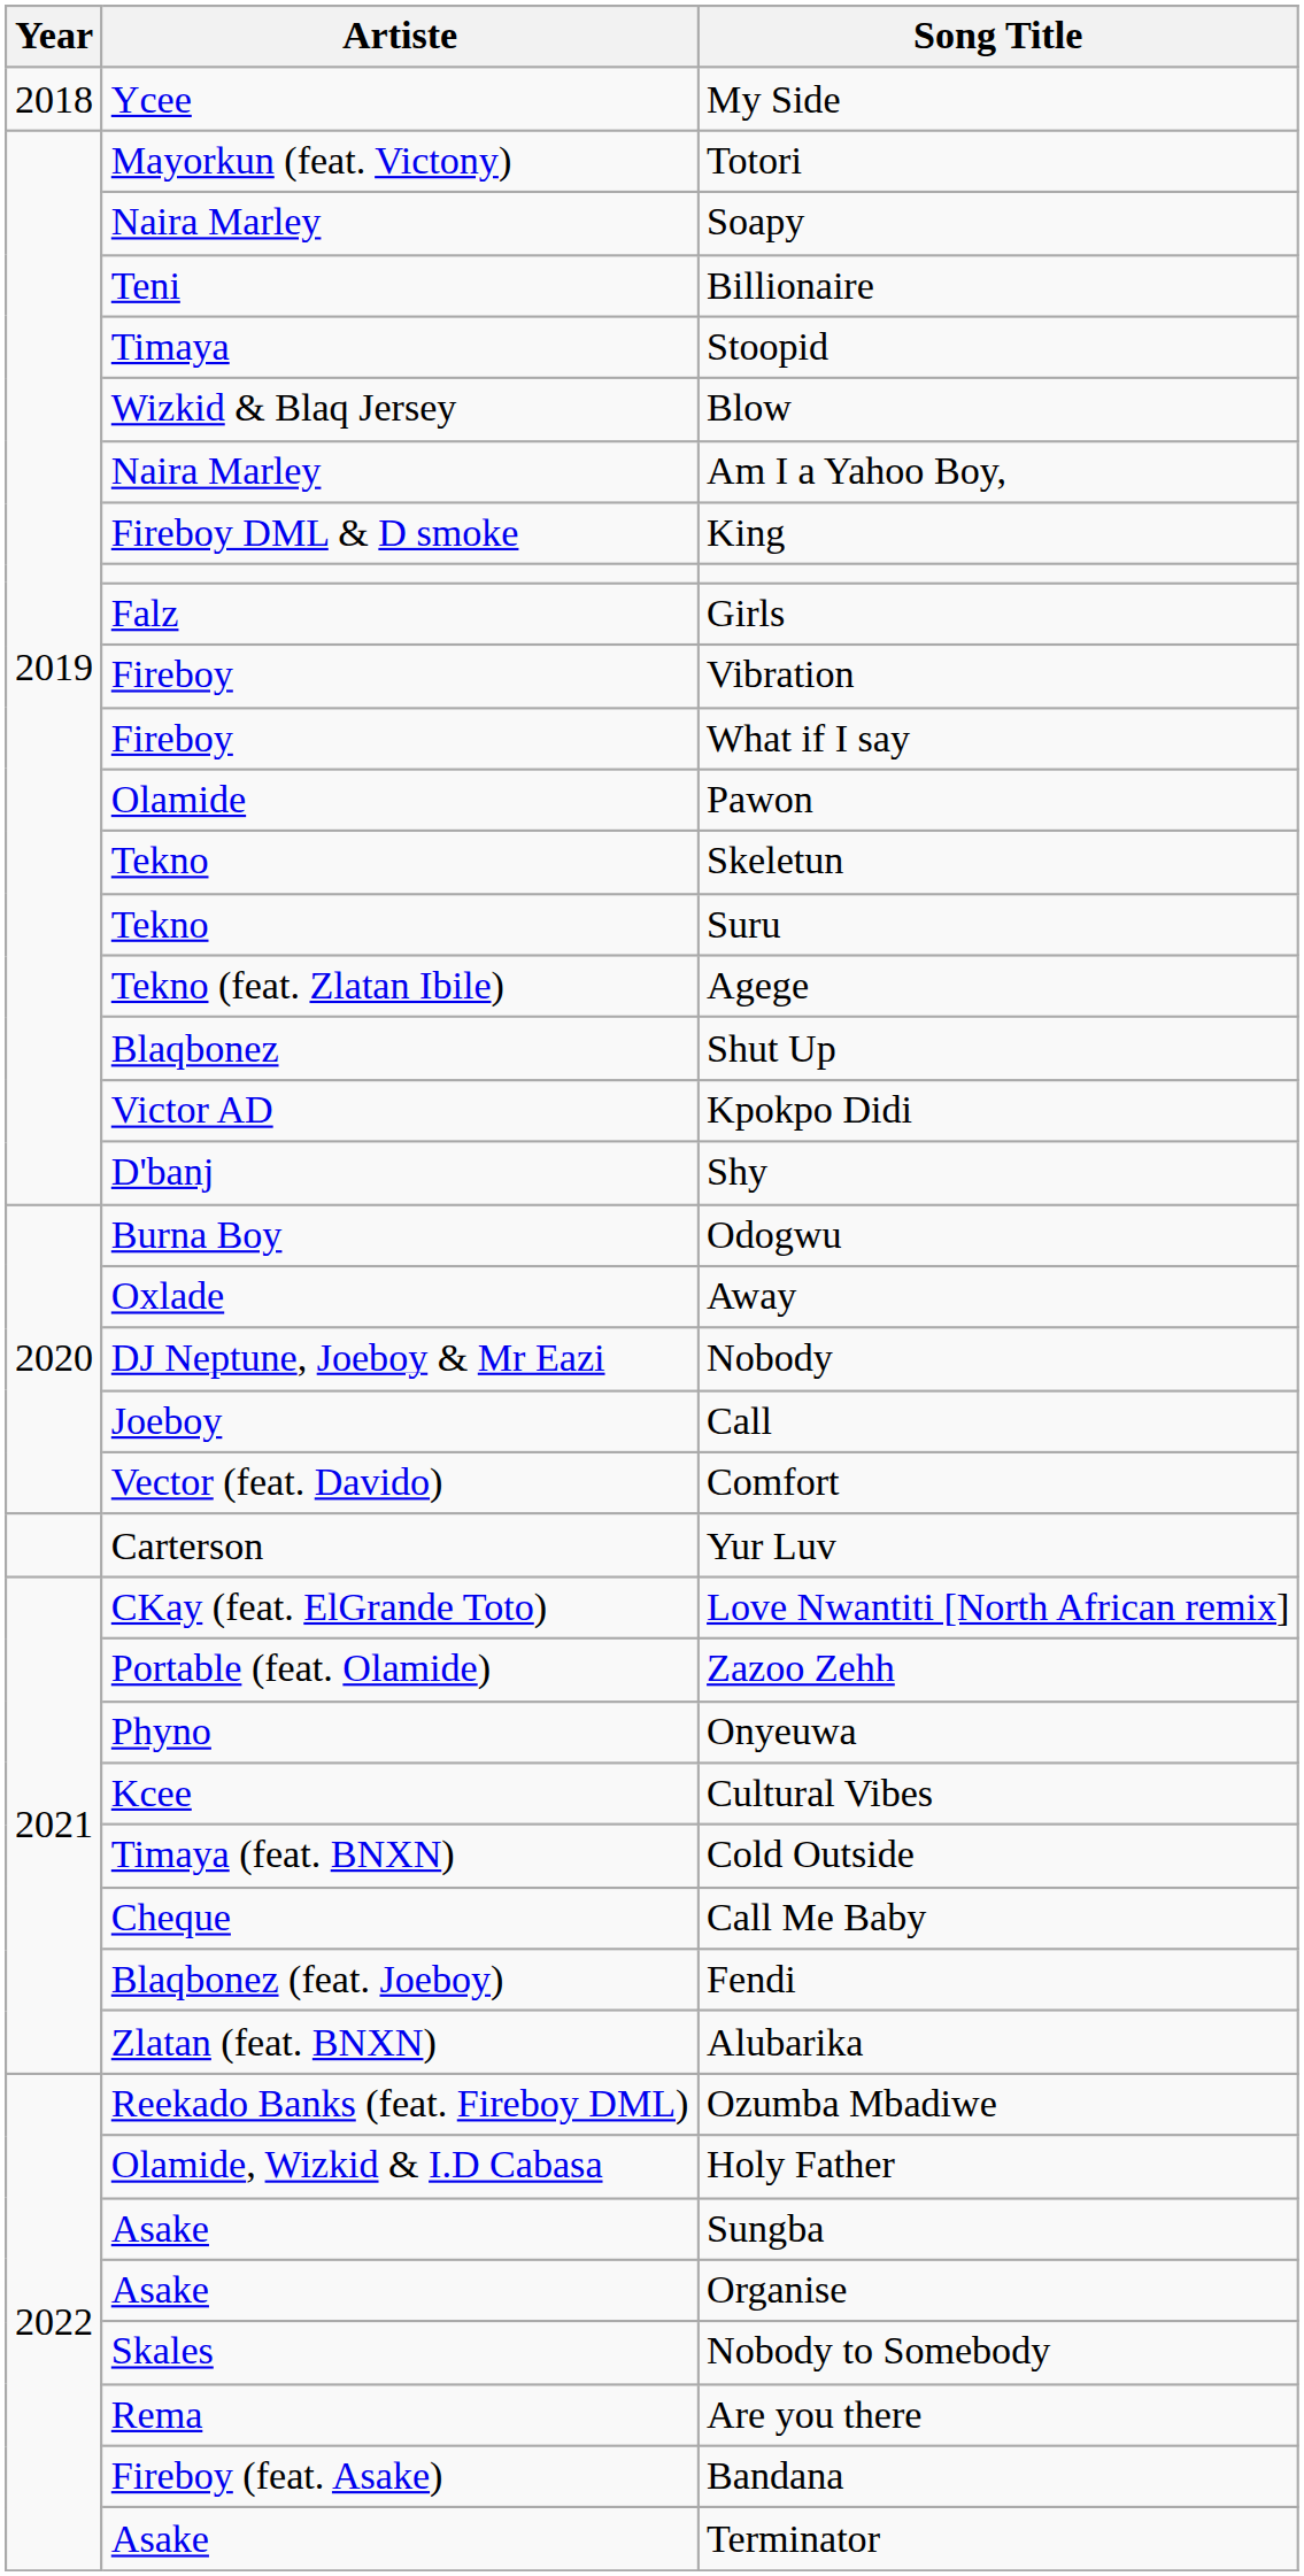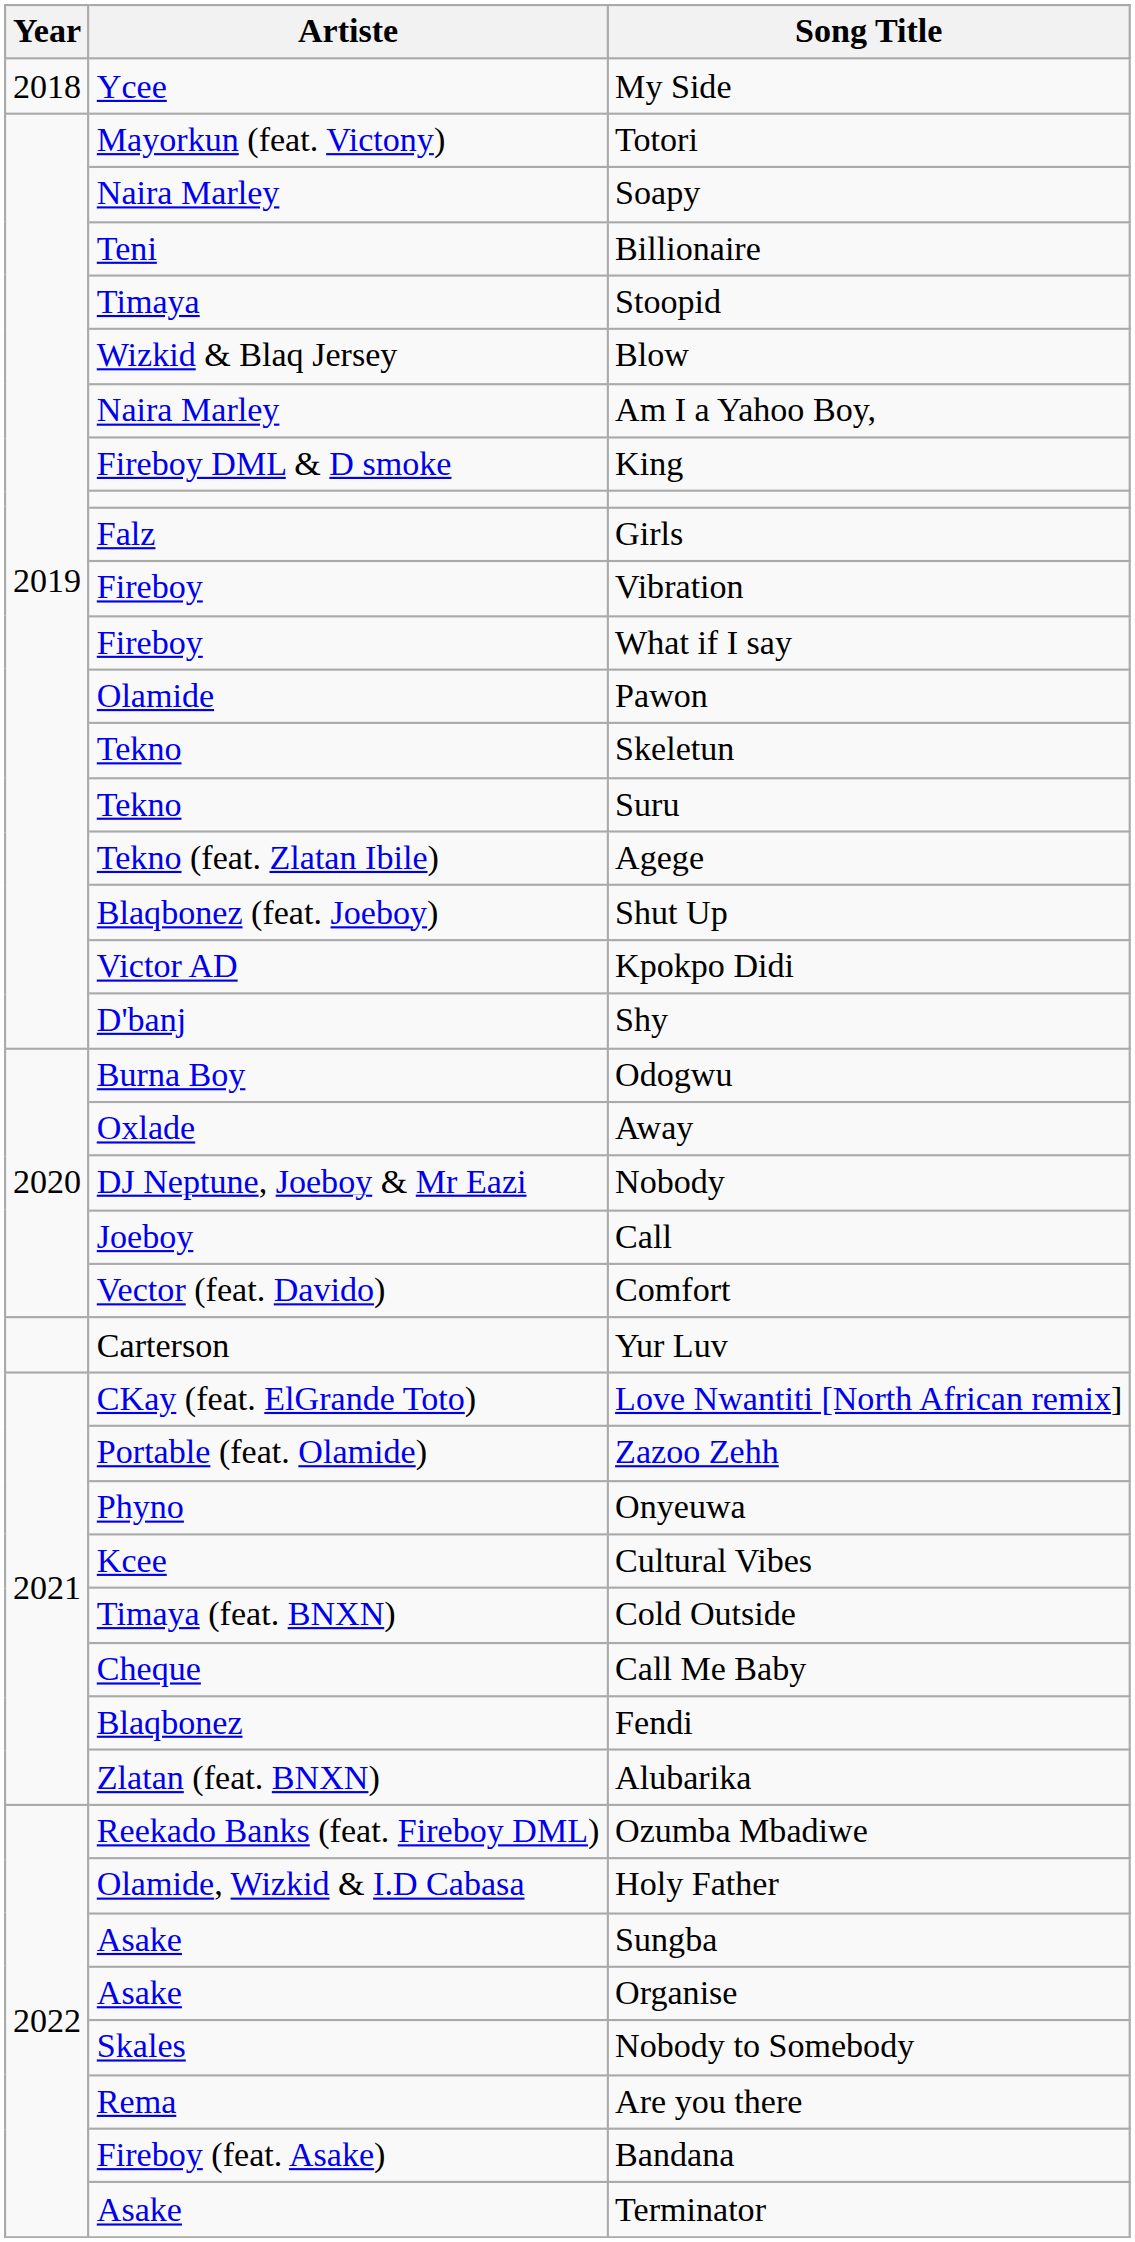 <table class="wikitable">
 <tr>
 <th>Year</th>
 <th>Artiste</th>
 <th>Song Title</th>
 </tr>
 <tr>
 <td rowspan="1">2018</td>
 <td><a href='#'>Ycee</a></td>
 <td>My Side</td>
 </tr>
 <tr>
 <td rowspan="18">2019</td>
 <td><a href='#'>Mayorkun</a> (feat. <a href='#'>Victony</a>)</td>
 <td>Totori</td>
 </tr>
 <tr>
 <td><a href='#'>Naira Marley</a></td>
 <td>Soapy</td>
 </tr>
 <tr>
 <td><a href='#'>Teni</a></td>
 <td>Billionaire</td>
 </tr>
 <tr>
 <td><a href='#'>Timaya</a></td>
 <td>Stoopid</td>
 </tr>
 <tr>
 <td><a href='#'>Wizkid</a> & Blaq Jersey</td>
 <td>Blow</td>
 </tr>
 <tr>
 <td><a href='#'>Naira Marley</a></td>
 <td>Am I a Yahoo Boy,</td>
 </tr>
 <tr>
 <td><a href='#'>Fireboy DML</a> & <a href='#'>D smoke</a></td>
 <td>King</td>
 </tr>
 <tr>
 <td></td>
 <td></td>
 </tr>
 <tr>
 <td><a href='#'>Falz</a></td>
 <td>Girls</td>
 </tr>
 <tr>
 <td><a href='#'>Fireboy</a></td>
 <td>Vibration</td>
 </tr>
 <tr>
 <td><a href='#'>Fireboy</a></td>
 <td>What if I say</td>
 </tr>
 <tr>
 <td><a href='#'>Olamide</a></td>
 <td>Pawon</td>
 </tr>
 <tr>
 <td><a href='#'>Tekno</a></td>
 <td>Skeletun</td>
 </tr>
 <tr>
 <td><a href='#'>Tekno</a></td>
 <td>Suru</td>
 </tr>
 <tr>
 <td><a href='#'>Tekno</a> (feat. <a href='#'>Zlatan Ibile</a>)</td>
 <td>Agege</td>
 </tr>
 <tr>
-<td><a href='#'>Blaqbonez</a></td>
+<td><a href='#'>Blaqbonez</a> (feat. <a href='#'>Joeboy</a>)</td>
 <td>Shut Up</td>
 </tr>
 <tr>
 <td><a href='#'>Victor AD</a></td>
 <td>Kpokpo Didi</td>
 </tr>
 <tr>
 <td><a href='#'>D'banj</a></td>
 <td>Shy</td>
 </tr>
 <tr>
 <td rowspan="5">2020</td>
 <td><a href='#'>Burna Boy</a></td>
 <td>Odogwu</td>
 </tr>
 <tr>
 <td><a href='#'>Oxlade</a></td>
 <td>Away</td>
 </tr>
 <tr>
 <td><a href='#'>DJ Neptune</a>, <a href='#'>Joeboy</a> & <a href='#'>Mr Eazi</a></td>
 <td>Nobody</td>
 </tr>
 <tr>
 <td><a href='#'>Joeboy</a></td>
 <td>Call</td>
 </tr>
 <tr>
 <td><a href='#'>Vector</a> (feat. <a href='#'>Davido</a>)</td>
 <td>Comfort</td>
 </tr>
 <tr>
 <td></td>
 <td>Carterson</td>
 <td>Yur Luv</td>
 </tr>
 <tr>
 <td rowspan="8">2021</td>
 <td><a href='#'>CKay</a> (feat. <a href='#'>ElGrande Toto</a>)</td>
 <td><a href='#'>Love Nwantiti [North African remix</a>]</td>
 </tr>
 <tr>
 <td><a href='#'>Portable</a> (feat. <a href='#'>Olamide</a>)</td>
 <td><a href='#'>Zazoo Zehh</a></td>
 </tr>
 <tr>
 <td><a href='#'>Phyno</a></td>
 <td>Onyeuwa</td>
 </tr>
 <tr>
 <td><a href='#'>Kcee</a></td>
 <td>Cultural Vibes</td>
 </tr>
 <tr>
 <td><a href='#'>Timaya</a> (feat. <a href='#'>BNXN</a>)</td>
 <td>Cold Outside</td>
 </tr>
 <tr>
 <td><a href='#'>Cheque</a></td>
 <td>Call Me Baby</td>
 </tr>
 <tr>
-<td><a href='#'>Blaqbonez</a> (feat. <a href='#'>Joeboy</a>)</td>
+<td><a href='#'>Blaqbonez</a></td>
 <td>Fendi</td>
 </tr>
 <tr>
 <td><a href='#'>Zlatan</a> (feat. <a href='#'>BNXN</a>)</td>
 <td>Alubarika</td>
 </tr>
 <tr>
 <td rowspan="8">2022</td>
 <td><a href='#'>Reekado Banks</a> (feat. <a href='#'>Fireboy DML</a>)</td>
 <td>Ozumba Mbadiwe</td>
 </tr>
 <tr>
 <td><a href='#'>Olamide</a>, <a href='#'>Wizkid</a> & <a href='#'>I.D Cabasa</a></td>
 <td>Holy Father</td>
 </tr>
 <tr>
 <td><a href='#'>Asake</a></td>
 <td>Sungba</td>
 </tr>
 <tr>
 <td><a href='#'>Asake</a></td>
 <td>Organise</td>
 </tr>
 <tr>
 <td><a href='#'>Skales</a></td>
 <td>Nobody to Somebody</td>
 </tr>
 <tr>
 <td><a href='#'>Rema</a></td>
 <td>Are you there</td>
 </tr>
 <tr>
 <td><a href='#'>Fireboy</a> (feat. <a href='#'>Asake</a>)</td>
 <td>Bandana</td>
 </tr>
 <tr>
 <td><a href='#'>Asake</a></td>
 <td>Terminator</td>
 </tr>
 </table>
